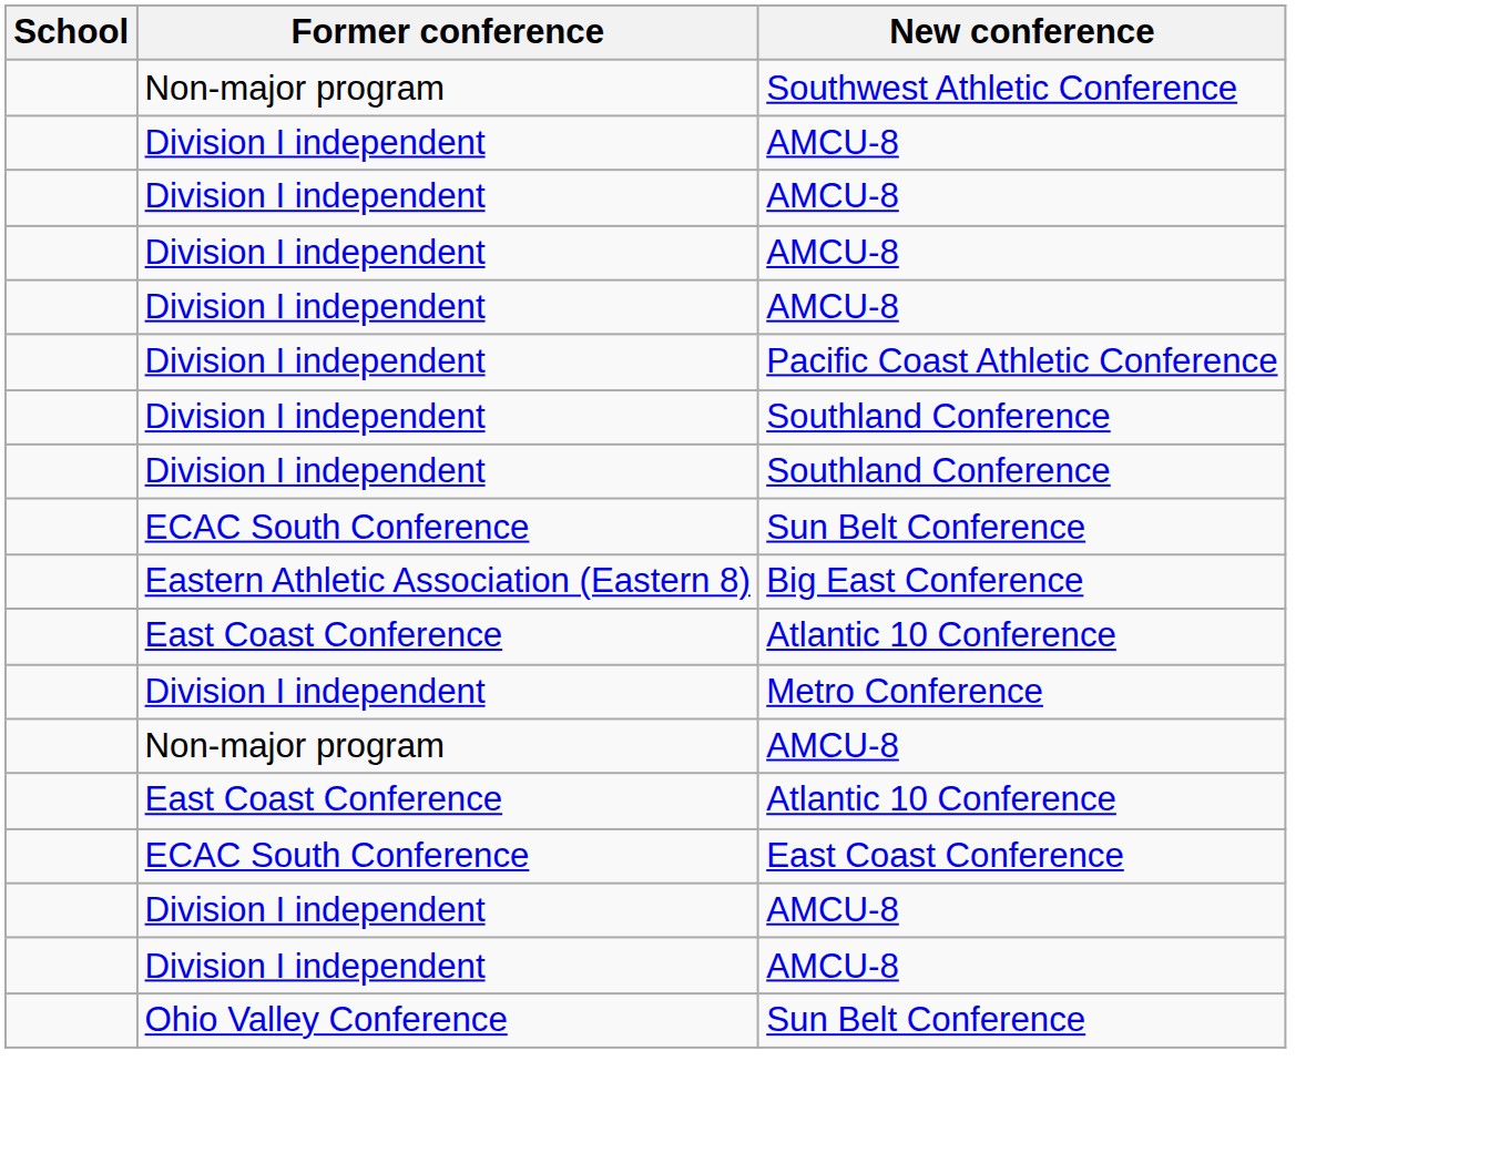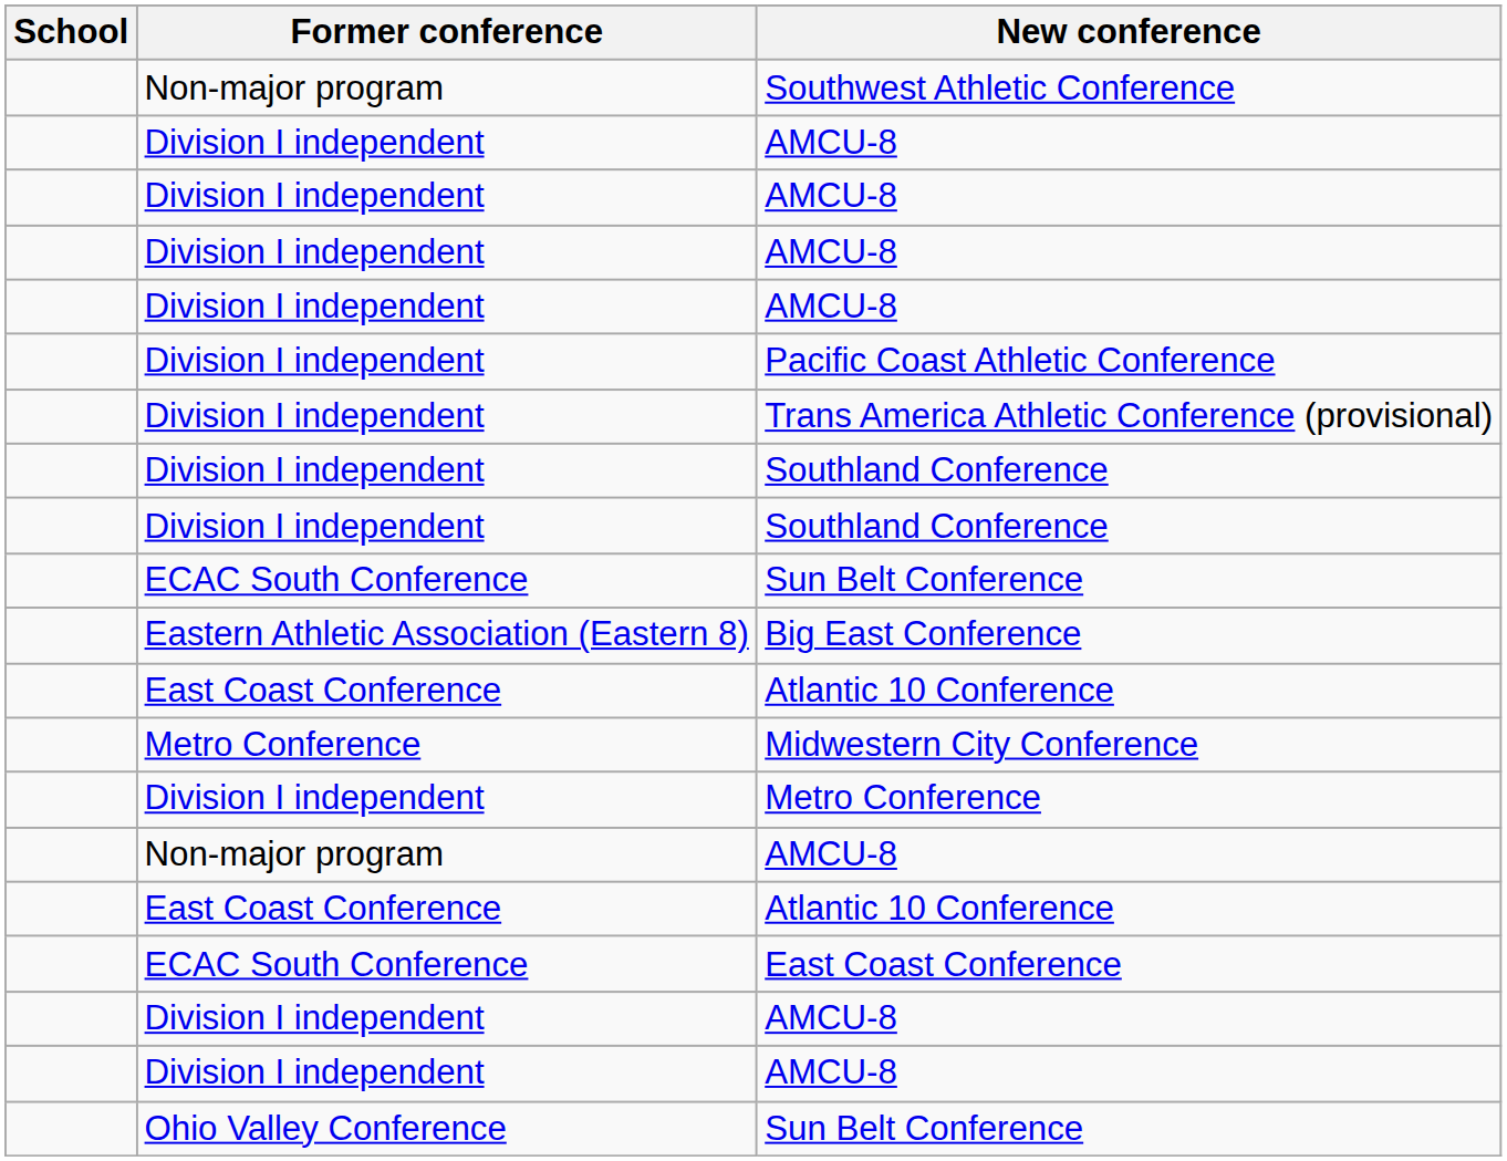 <table class="wikitable sortable">
 <tr>
 <th>School</th>
 <th>Former conference</th>
 <th>New conference</th>
 </tr>
 <tr>
 <td></td>
 <td>Non-major program</td>
 <td><a href='#'>Southwest Athletic Conference</a></td>
 </tr>
 <tr>
 <td></td>
 <td><a href='#'>Division I independent</a></td>
 <td><a href='#'>AMCU-8</a></td>
 </tr>
 <tr>
 <td></td>
 <td><a href='#'>Division I independent</a></td>
 <td><a href='#'>AMCU-8</a></td>
 </tr>
 <tr>
 <td></td>
 <td><a href='#'>Division I independent</a></td>
 <td><a href='#'>AMCU-8</a></td>
 </tr>
 <tr>
 <td></td>
 <td><a href='#'>Division I independent</a></td>
 <td><a href='#'>AMCU-8</a></td>
 </tr>
 <tr>
 <td></td>
 <td><a href='#'>Division I independent</a></td>
 <td><a href='#'>Pacific Coast Athletic Conference</a></td>
 </tr>
 <tr>
 <td></td>
 <td><a href='#'>Division I independent</a></td>
+<td><a href='#'>Trans America Athletic Conference</a> (provisional)</td>
+</tr>
+<tr>
+<td></td>
+<td><a href='#'>Division I independent</a></td>
 <td><a href='#'>Southland Conference</a></td>
 </tr>
 <tr>
 <td></td>
 <td><a href='#'>Division I independent</a></td>
 <td><a href='#'>Southland Conference</a></td>
 </tr>
 <tr>
 <td></td>
 <td><a href='#'>ECAC South Conference</a></td>
 <td><a href='#'>Sun Belt Conference</a></td>
 </tr>
 <tr>
 <td></td>
 <td><a href='#'>Eastern Athletic Association (Eastern 8)</a></td>
 <td><a href='#'>Big East Conference</a></td>
 </tr>
 <tr>
 <td></td>
 <td><a href='#'>East Coast Conference</a></td>
 <td><a href='#'>Atlantic 10 Conference</a></td>
+</tr>
+<tr>
+<td></td>
+<td><a href='#'>Metro Conference</a></td>
+<td><a href='#'>Midwestern City Conference</a></td>
 </tr>
 <tr>
 <td></td>
 <td><a href='#'>Division I independent</a></td>
 <td><a href='#'>Metro Conference</a></td>
 </tr>
 <tr>
 <td></td>
 <td>Non-major program</td>
 <td><a href='#'>AMCU-8</a></td>
 </tr>
 <tr>
 <td></td>
 <td><a href='#'>East Coast Conference</a></td>
 <td><a href='#'>Atlantic 10 Conference</a></td>
 </tr>
 <tr>
 <td></td>
 <td><a href='#'>ECAC South Conference</a></td>
 <td><a href='#'>East Coast Conference</a></td>
 </tr>
 <tr>
 <td></td>
 <td><a href='#'>Division I independent</a></td>
 <td><a href='#'>AMCU-8</a></td>
 </tr>
 <tr>
 <td></td>
 <td><a href='#'>Division I independent</a></td>
 <td><a href='#'>AMCU-8</a></td>
 </tr>
 <tr>
 <td></td>
 <td><a href='#'>Ohio Valley Conference</a></td>
 <td><a href='#'>Sun Belt Conference</a></td>
 </tr>
 </table>
